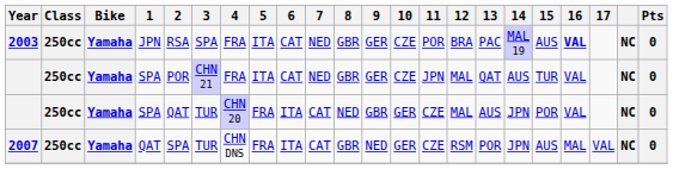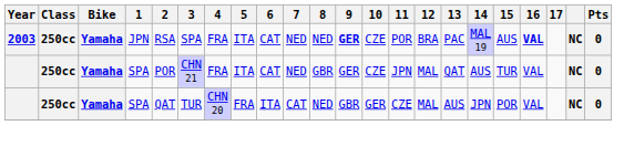 <table class="wikitable" style="text-align:center">
 <tr>
 <th>Year</th>
 <th>Class</th>
 <th>Bike</th>
 <th>1</th>
 <th>2</th>
 <th>3</th>
 <th>4</th>
 <th>5</th>
 <th>6</th>
 <th>7</th>
 <th>8</th>
 <th>9</th>
 <th>10</th>
 <th>11</th>
 <th>12</th>
 <th>13</th>
 <th>14</th>
 <th>15</th>
 <th>16</th>
 <th>17</th>
 <th></th>
 <th>Pts</th>
 </tr>
 <tr>
 <th align="left"><a href='#'>2003</a></th>
 <th align="left">250cc</th>
 <th align="left"><a href='#'>Yamaha</a></th>
 <td><a href='#'>JPN</a></td>
 <td><a href='#'>RSA</a></td>
 <td><a href='#'>SPA</a></td>
 <td><a href='#'>FRA</a></td>
 <td><a href='#'>ITA</a></td>
 <td><a href='#'>CAT</a></td>
 <td><a href='#'>NED</a></td>
-<td><a href='#'>GBR</a></td>
-<td><a href='#'>GER</a></td>
+<td><a href='#'>NED</a></td>
+<td><strong><a href='#'>GER</a></strong></td>
 <td><a href='#'>CZE</a></td>
 <td><a href='#'>POR</a></td>
 <td><a href='#'>BRA</a></td>
 <td><a href='#'>PAC</a></td>
 <td style="background:#cfcfff;"><a href='#'>MAL</a><br><small>19</small></td>
 <td><a href='#'>AUS</a></td>
 <td><strong><a href='#'>VAL</a></strong></td>
 <td></td>
 <th>NC</th>
 <th>0</th>
 </tr>
 <tr>
 <th align="left"></th>
 <th align="left">250cc</th>
 <th align="left"><a href='#'>Yamaha</a></th>
 <td><a href='#'>SPA</a></td>
 <td><a href='#'>POR</a></td>
 <td style="background:#cfcfff;"><a href='#'>CHN</a><br><small>21</small></td>
 <td><a href='#'>FRA</a></td>
 <td><a href='#'>ITA</a></td>
 <td><a href='#'>CAT</a></td>
 <td><a href='#'>NED</a></td>
 <td><a href='#'>GBR</a></td>
 <td><a href='#'>GER</a></td>
 <td><a href='#'>CZE</a></td>
 <td><a href='#'>JPN</a></td>
 <td><a href='#'>MAL</a></td>
 <td><a href='#'>QAT</a></td>
 <td><a href='#'>AUS</a></td>
 <td><a href='#'>TUR</a></td>
 <td><a href='#'>VAL</a></td>
 <td></td>
 <th>NC</th>
 <th>0</th>
 </tr>
 <tr>
 <th align="left"></th>
 <th align="left">250cc</th>
 <th align="left"><a href='#'>Yamaha</a></th>
 <td><a href='#'>SPA</a></td>
 <td><a href='#'>QAT</a></td>
 <td><a href='#'>TUR</a></td>
 <td style="background:#cfcfff;"><a href='#'>CHN</a><br><small>20</small></td>
 <td><a href='#'>FRA</a></td>
 <td><a href='#'>ITA</a></td>
 <td><a href='#'>CAT</a></td>
 <td><a href='#'>NED</a></td>
 <td><a href='#'>GBR</a></td>
 <td><a href='#'>GER</a></td>
 <td><a href='#'>CZE</a></td>
 <td><a href='#'>MAL</a></td>
 <td><a href='#'>AUS</a></td>
 <td><a href='#'>JPN</a></td>
 <td><a href='#'>POR</a></td>
 <td><a href='#'>VAL</a></td>
 <td></td>
 <th>NC</th>
 <th>0</th>
 </tr>
 <tr>
-<th align="left"><a href='#'>2007</a></th>
-<th align="left">250cc</th>
-<th align="left"><a href='#'>Yamaha</a></th>
-<td><a href='#'>QAT</a></td>
-<td><a href='#'>SPA</a></td>
-<td><a href='#'>TUR</a></td>
-<td><a href='#'>CHN</a><br><small>DNS</small></td>
-<td><a href='#'>FRA</a></td>
-<td><a href='#'>ITA</a></td>
-<td><a href='#'>CAT</a></td>
-<td><a href='#'>GBR</a></td>
-<td><a href='#'>NED</a></td>
-<td><a href='#'>GER</a></td>
-<td><a href='#'>CZE</a></td>
-<td><a href='#'>RSM</a></td>
-<td><a href='#'>POR</a></td>
-<td><a href='#'>JPN</a></td>
-<td><a href='#'>AUS</a></td>
-<td><a href='#'>MAL</a></td>
-<td><a href='#'>VAL</a></td>
-<th>NC</th>
-<th>0</th>
-</tr>
-<tr>
 </tr>
 </table>
